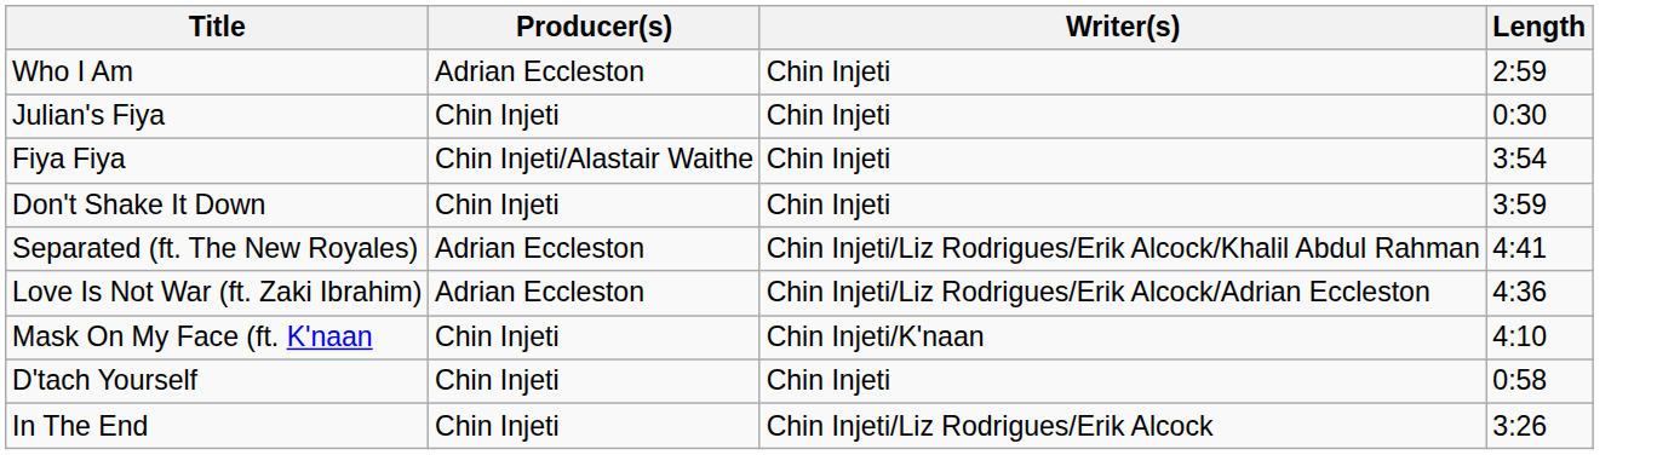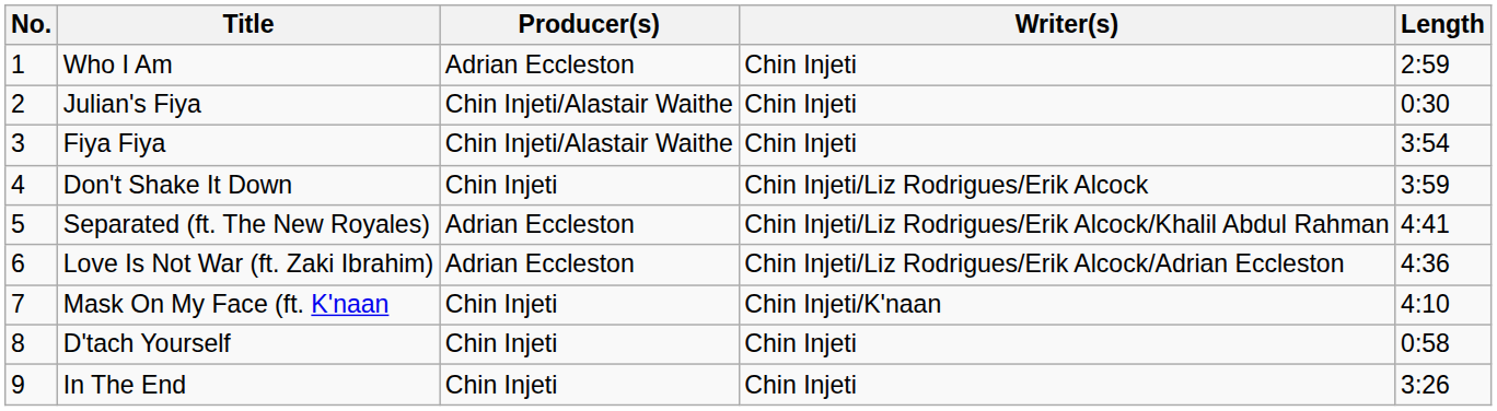 <table class="wikitable">
 <tr>
+<th>No.</th>
 <th>Title</th>
 <th>Producer(s)</th>
 <th>Writer(s)</th>
 <th>Length</th>
 </tr>
 <tr>
+<td>1</td>
 <td>Who I Am</td>
 <td>Adrian Eccleston</td>
 <td>Chin Injeti</td>
 <td>2:59</td>
 </tr>
 <tr>
+<td>2</td>
 <td>Julian's Fiya</td>
-<td>Chin Injeti</td>
+<td>Chin Injeti/Alastair Waithe</td>
 <td>Chin Injeti</td>
 <td>0:30</td>
 </tr>
 <tr>
+<td>3</td>
 <td>Fiya Fiya</td>
 <td>Chin Injeti/Alastair Waithe</td>
 <td>Chin Injeti</td>
 <td>3:54</td>
 </tr>
 <tr>
+<td>4</td>
 <td>Don't Shake It Down</td>
 <td>Chin Injeti</td>
-<td>Chin Injeti</td>
+<td>Chin Injeti/Liz Rodrigues/Erik Alcock</td>
 <td>3:59</td>
 </tr>
 <tr>
+<td>5</td>
 <td>Separated (ft. The New Royales)</td>
 <td>Adrian Eccleston</td>
 <td>Chin Injeti/Liz Rodrigues/Erik Alcock/Khalil Abdul Rahman</td>
 <td>4:41</td>
 </tr>
 <tr>
+<td>6</td>
 <td>Love Is Not War (ft. Zaki Ibrahim)</td>
 <td>Adrian Eccleston</td>
 <td>Chin Injeti/Liz Rodrigues/Erik Alcock/Adrian Eccleston</td>
 <td>4:36</td>
 </tr>
 <tr>
+<td>7</td>
 <td>Mask On My Face (ft. <a href='#'>K'naan</a></td>
 <td>Chin Injeti</td>
 <td>Chin Injeti/K'naan</td>
 <td>4:10</td>
 </tr>
 <tr>
+<td>8</td>
 <td>D'tach Yourself</td>
 <td>Chin Injeti</td>
 <td>Chin Injeti</td>
 <td>0:58</td>
 </tr>
 <tr>
+<td>9</td>
 <td>In The End</td>
 <td>Chin Injeti</td>
-<td>Chin Injeti/Liz Rodrigues/Erik Alcock</td>
+<td>Chin Injeti</td>
 <td>3:26</td>
 </tr>
 </table>
